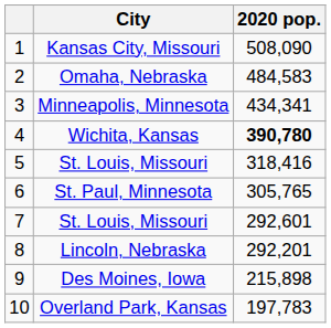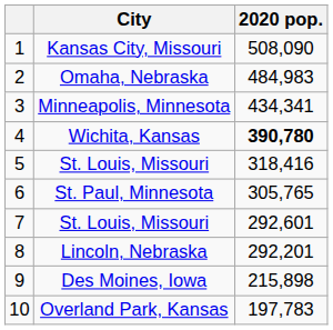 <table class="wikitable" style="text-align:center">
 <tr>
 <th></th>
 <th>City</th>
 <th>2020 pop.</th>
 </tr>
 <tr>
 <td>1</td>
 <td><a href='#'>Kansas City, Missouri</a></td>
 <td>508,090</td>
 </tr>
 <tr>
 <td>2</td>
 <td><a href='#'>Omaha, Nebraska</a></td>
-<td>484,583</td>
+<td>484,983</td>
 </tr>
 <tr>
 <td>3</td>
 <td><a href='#'>Minneapolis, Minnesota</a></td>
 <td>434,341</td>
 </tr>
 <tr>
 <td>4</td>
 <td><a href='#'>Wichita, Kansas</a></td>
 <td><strong>390,780</strong></td>
 </tr>
 <tr>
 <td>5</td>
 <td><a href='#'>St. Louis, Missouri</a></td>
 <td>318,416</td>
 </tr>
 <tr>
 <td>6</td>
 <td><a href='#'>St. Paul, Minnesota</a></td>
 <td>305,765</td>
 </tr>
 <tr>
 <td>7</td>
 <td><a href='#'>St. Louis, Missouri</a></td>
 <td>292,601</td>
 </tr>
 <tr>
 <td>8</td>
 <td><a href='#'>Lincoln, Nebraska</a></td>
 <td>292,201</td>
 </tr>
 <tr>
 <td>9</td>
 <td><a href='#'>Des Moines, Iowa</a></td>
 <td>215,898</td>
 </tr>
 <tr>
 <td>10</td>
 <td><a href='#'>Overland Park, Kansas</a></td>
 <td>197,783</td>
 </tr>
 </table>
